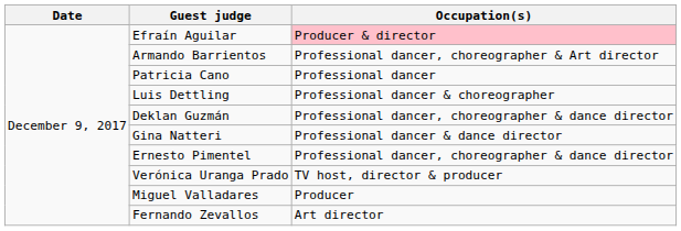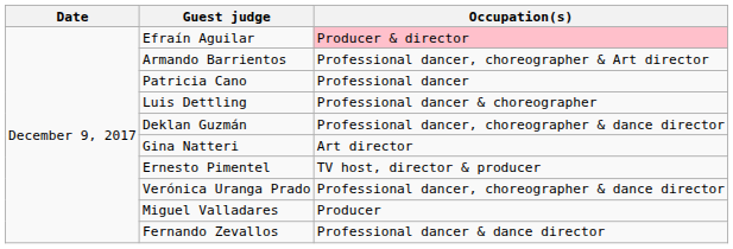 <table class="wikitable">
 <tr>
 <th>Date</th>
 <th>Guest judge</th>
 <th>Occupation(s)</th>
 </tr>
 <tr>
 <td rowspan=10>December 9, 2017</td>
 <td>Efraín Aguilar</td>
 <td style="background: pink;">Producer & director</td>
 </tr>
 <tr>
 <td>Armando Barrientos</td>
 <td>Professional dancer, choreographer & Art director</td>
 </tr>
 <tr>
 <td>Patricia Cano</td>
 <td>Professional dancer</td>
 </tr>
 <tr>
 <td>Luis Dettling</td>
 <td>Professional dancer & choreographer</td>
 </tr>
 <tr>
 <td>Deklan Guzmán</td>
 <td>Professional dancer, choreographer & dance director</td>
 </tr>
 <tr>
 <td>Gina Natteri</td>
-<td>Professional dancer & dance director</td>
+<td>Art director</td>
 </tr>
 <tr>
 <td>Ernesto Pimentel</td>
-<td>Professional dancer, choreographer & dance director</td>
+<td>TV host, director & producer</td>
 </tr>
 <tr>
 <td>Verónica Uranga Prado</td>
-<td>TV host, director & producer</td>
+<td>Professional dancer, choreographer & dance director</td>
 </tr>
 <tr>
 <td>Miguel Valladares</td>
 <td>Producer</td>
 </tr>
 <tr>
 <td>Fernando Zevallos</td>
-<td>Art director</td>
+<td>Professional dancer & dance director</td>
 </tr>
 </table>
